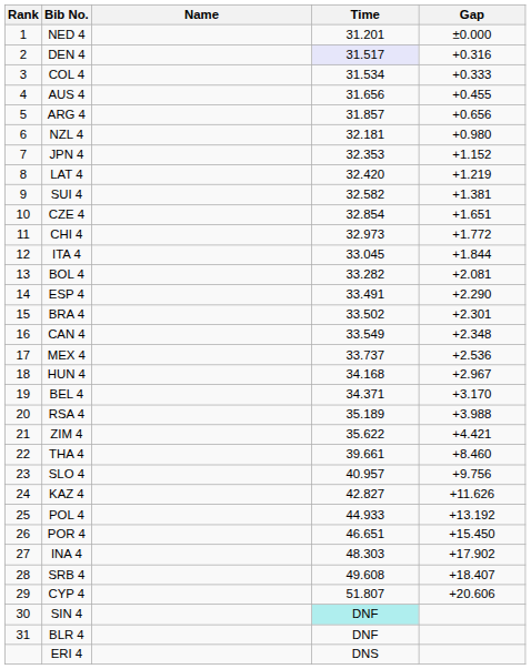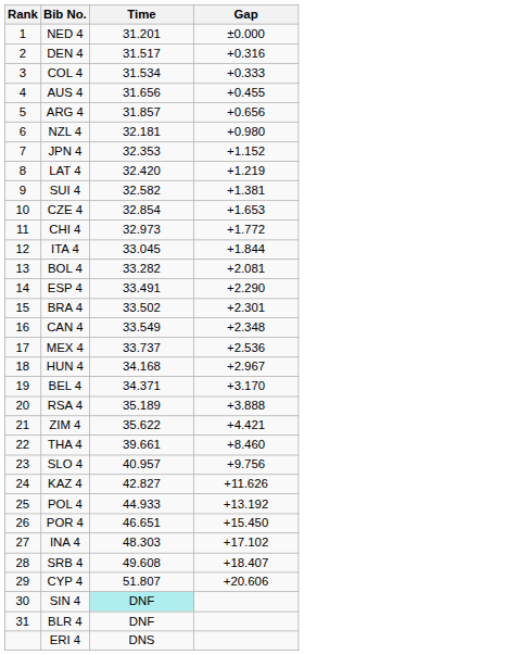 <table class="wikitable" style="text-align:center">
 <tr>
 <th>Rank</th>
 <th>Bib No.</th>
-<th style="width:17em">Name</th>
 <th style="width:8em">Time</th>
 <th style="width:8em">Gap</th>
 </tr>
 <tr>
 <td>1</td>
 <td>NED 4</td>
-<td align=left></td>
 <td>31.201</td>
 <td>±0.000</td>
 </tr>
 <tr>
 <td>2</td>
 <td>DEN 4</td>
-<td align=left></td>
-<td style="background: lavender;">31.517</td>
+<td>31.517</td>
 <td>+0.316</td>
 </tr>
 <tr>
 <td>3</td>
 <td>COL 4</td>
-<td align=left></td>
 <td>31.534</td>
 <td>+0.333</td>
 </tr>
 <tr>
 <td>4</td>
 <td>AUS 4</td>
-<td align=left></td>
 <td>31.656</td>
 <td>+0.455</td>
 </tr>
 <tr>
 <td>5</td>
 <td>ARG 4</td>
-<td align=left></td>
 <td>31.857</td>
 <td>+0.656</td>
 </tr>
 <tr>
 <td>6</td>
 <td>NZL 4</td>
-<td align=left></td>
 <td>32.181</td>
 <td>+0.980</td>
 </tr>
 <tr>
 <td>7</td>
 <td>JPN 4</td>
-<td align=left></td>
 <td>32.353</td>
 <td>+1.152</td>
 </tr>
 <tr>
 <td>8</td>
 <td>LAT 4</td>
-<td align=left></td>
 <td>32.420</td>
 <td>+1.219</td>
 </tr>
 <tr>
 <td>9</td>
 <td>SUI 4</td>
-<td align=left></td>
 <td>32.582</td>
 <td>+1.381</td>
 </tr>
 <tr>
 <td>10</td>
 <td>CZE 4</td>
-<td align=left></td>
 <td>32.854</td>
-<td>+1.651</td>
+<td>+1.653</td>
 </tr>
 <tr>
 <td>11</td>
 <td>CHI 4</td>
-<td align=left></td>
 <td>32.973</td>
 <td>+1.772</td>
 </tr>
 <tr>
 <td>12</td>
 <td>ITA 4</td>
-<td align=left></td>
 <td>33.045</td>
 <td>+1.844</td>
 </tr>
 <tr>
 <td>13</td>
 <td>BOL 4</td>
-<td align=left></td>
 <td>33.282</td>
 <td>+2.081</td>
 </tr>
 <tr>
 <td>14</td>
 <td>ESP 4</td>
-<td align=left></td>
 <td>33.491</td>
 <td>+2.290</td>
 </tr>
 <tr>
 <td>15</td>
 <td>BRA 4</td>
-<td align=left></td>
 <td>33.502</td>
 <td>+2.301</td>
 </tr>
 <tr>
 <td>16</td>
 <td>CAN 4</td>
-<td align=left></td>
 <td>33.549</td>
 <td>+2.348</td>
 </tr>
 <tr>
 <td>17</td>
 <td>MEX 4</td>
-<td align=left></td>
 <td>33.737</td>
 <td>+2.536</td>
 </tr>
 <tr>
 <td>18</td>
 <td>HUN 4</td>
-<td align=left></td>
 <td>34.168</td>
 <td>+2.967</td>
 </tr>
 <tr>
 <td>19</td>
 <td>BEL 4</td>
-<td align=left></td>
 <td>34.371</td>
 <td>+3.170</td>
 </tr>
 <tr>
 <td>20</td>
 <td>RSA 4</td>
-<td align=left></td>
 <td>35.189</td>
-<td>+3.988</td>
+<td>+3.888</td>
 </tr>
 <tr>
 <td>21</td>
 <td>ZIM 4</td>
-<td align=left></td>
 <td>35.622</td>
 <td>+4.421</td>
 </tr>
 <tr>
 <td>22</td>
 <td>THA 4</td>
-<td align=left></td>
 <td>39.661</td>
 <td>+8.460</td>
 </tr>
 <tr>
 <td>23</td>
 <td>SLO 4</td>
-<td align=left></td>
 <td>40.957</td>
 <td>+9.756</td>
 </tr>
 <tr>
 <td>24</td>
 <td>KAZ 4</td>
-<td align=left></td>
 <td>42.827</td>
 <td>+11.626</td>
 </tr>
 <tr>
 <td>25</td>
 <td>POL 4</td>
-<td align=left></td>
 <td>44.933</td>
 <td>+13.192</td>
 </tr>
 <tr>
 <td>26</td>
 <td>POR 4</td>
-<td align=left></td>
 <td>46.651</td>
 <td>+15.450</td>
 </tr>
 <tr>
 <td>27</td>
 <td>INA 4</td>
-<td align=left></td>
 <td>48.303</td>
-<td>+17.902</td>
+<td>+17.102</td>
 </tr>
 <tr>
 <td>28</td>
 <td>SRB 4</td>
-<td align=left></td>
 <td>49.608</td>
 <td>+18.407</td>
 </tr>
 <tr>
 <td>29</td>
 <td>CYP 4</td>
-<td align=left></td>
 <td>51.807</td>
 <td>+20.606</td>
 </tr>
 <tr>
 <td>30</td>
 <td>SIN 4</td>
-<td align=left></td>
 <td style="background: paleturquoise;">DNF</td>
 <td></td>
 </tr>
 <tr>
 <td>31</td>
 <td>BLR 4</td>
-<td align=left></td>
 <td>DNF</td>
 <td></td>
 </tr>
 <tr>
 <td></td>
 <td>ERI 4</td>
-<td align=left></td>
 <td>DNS</td>
 <td></td>
 </tr>
 </table>
